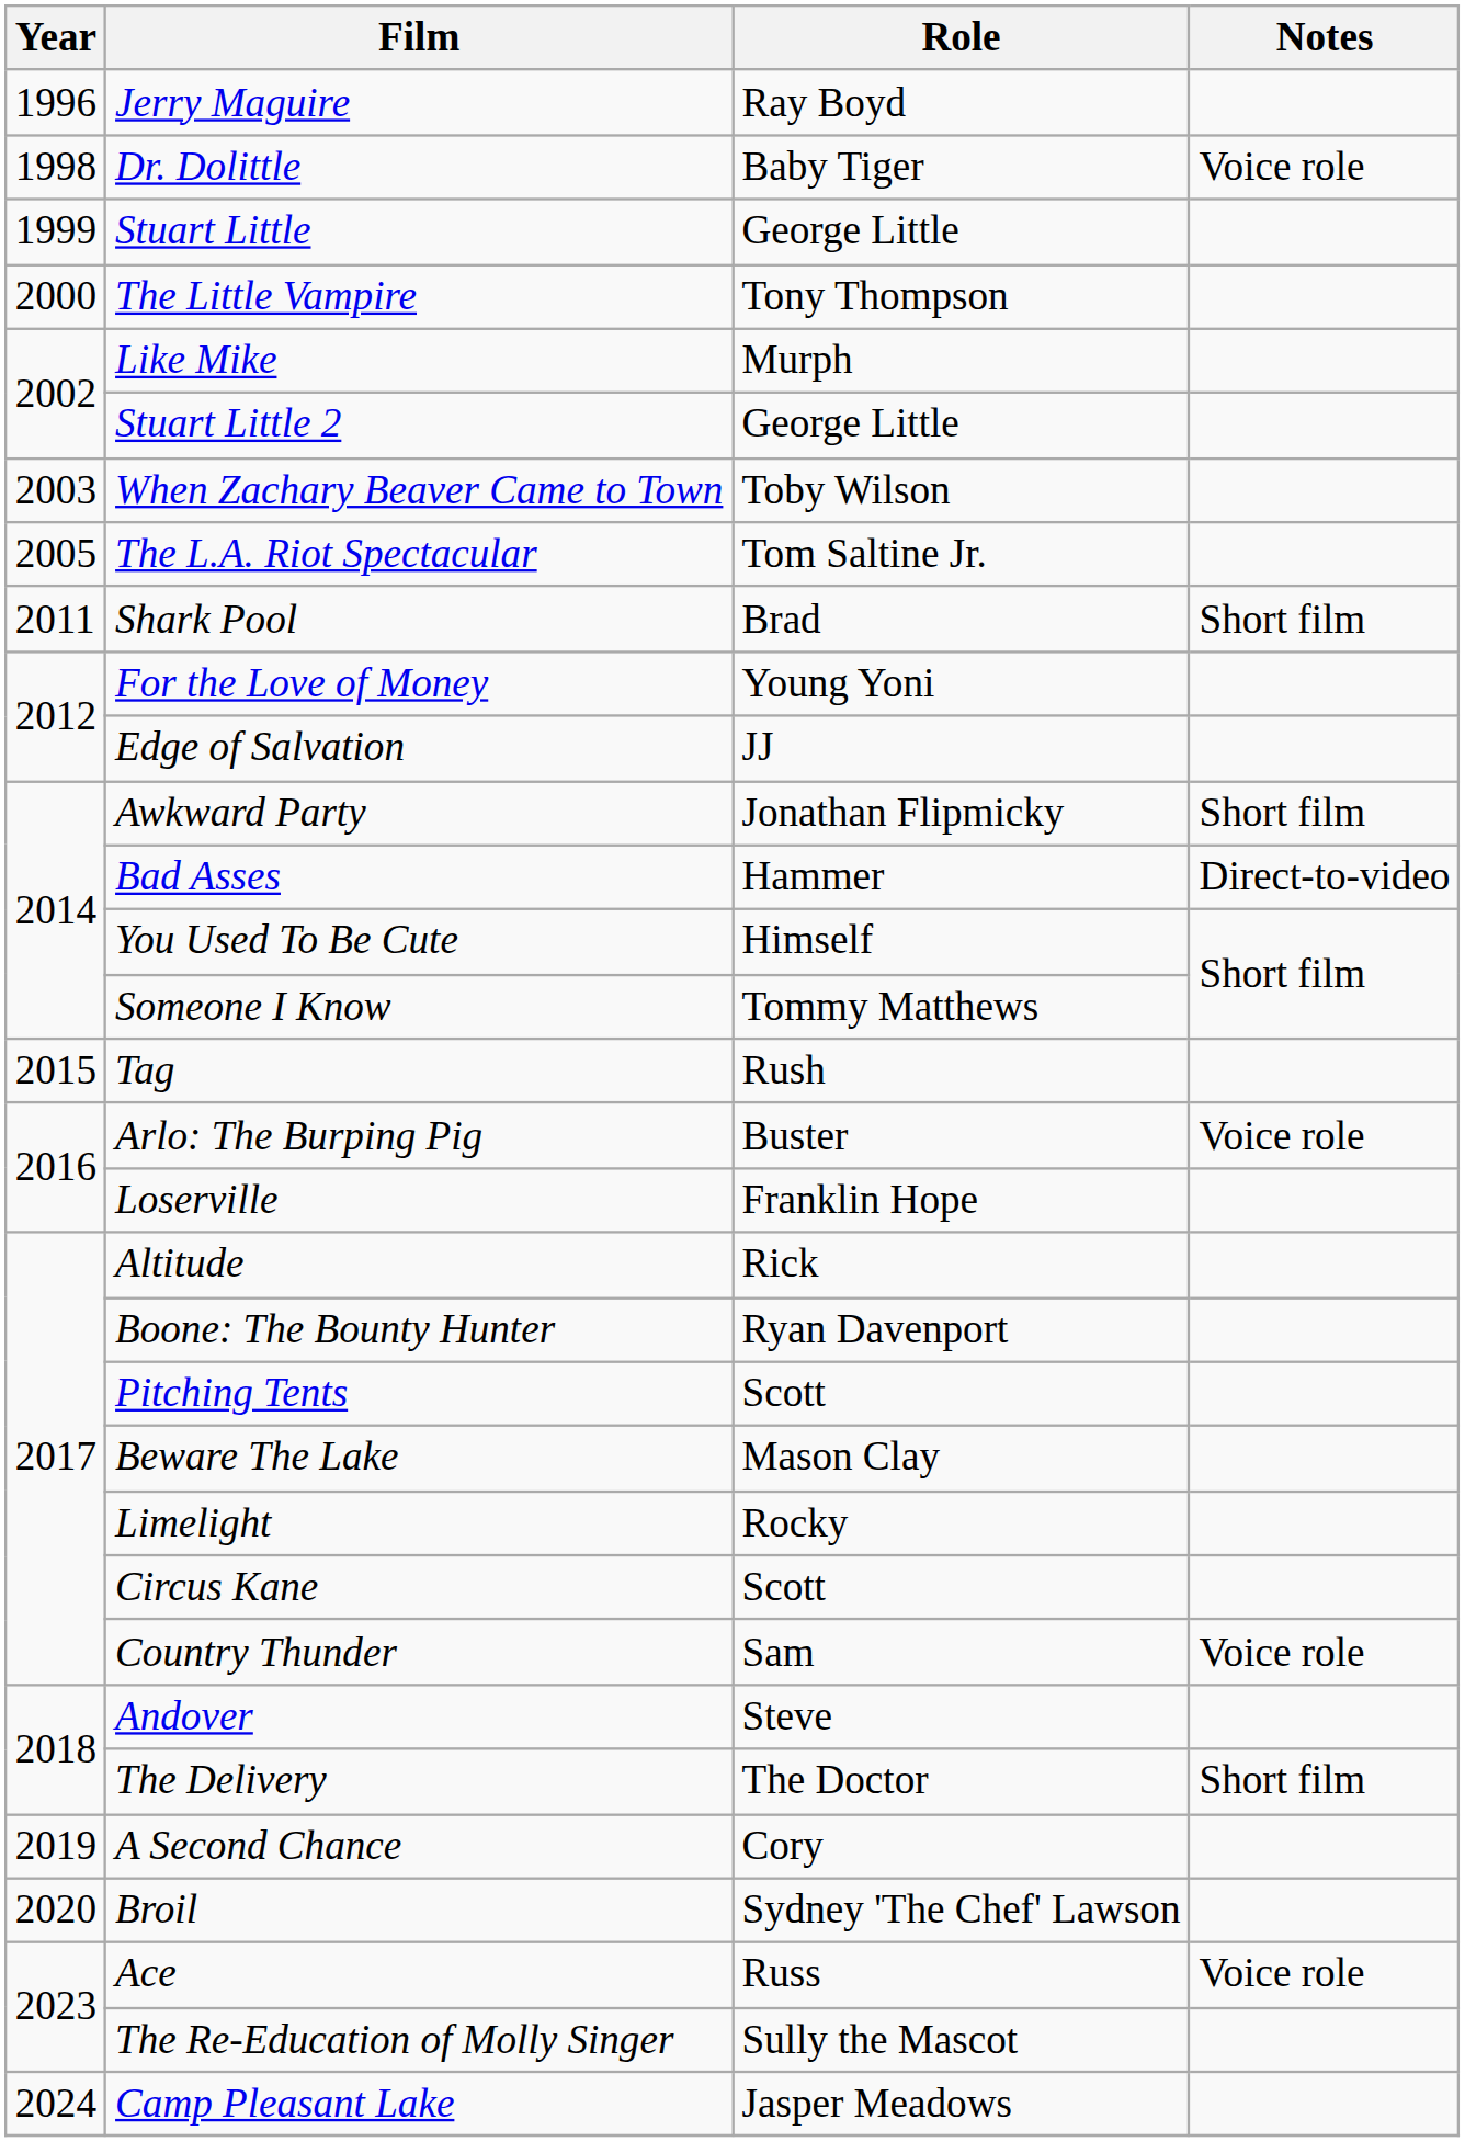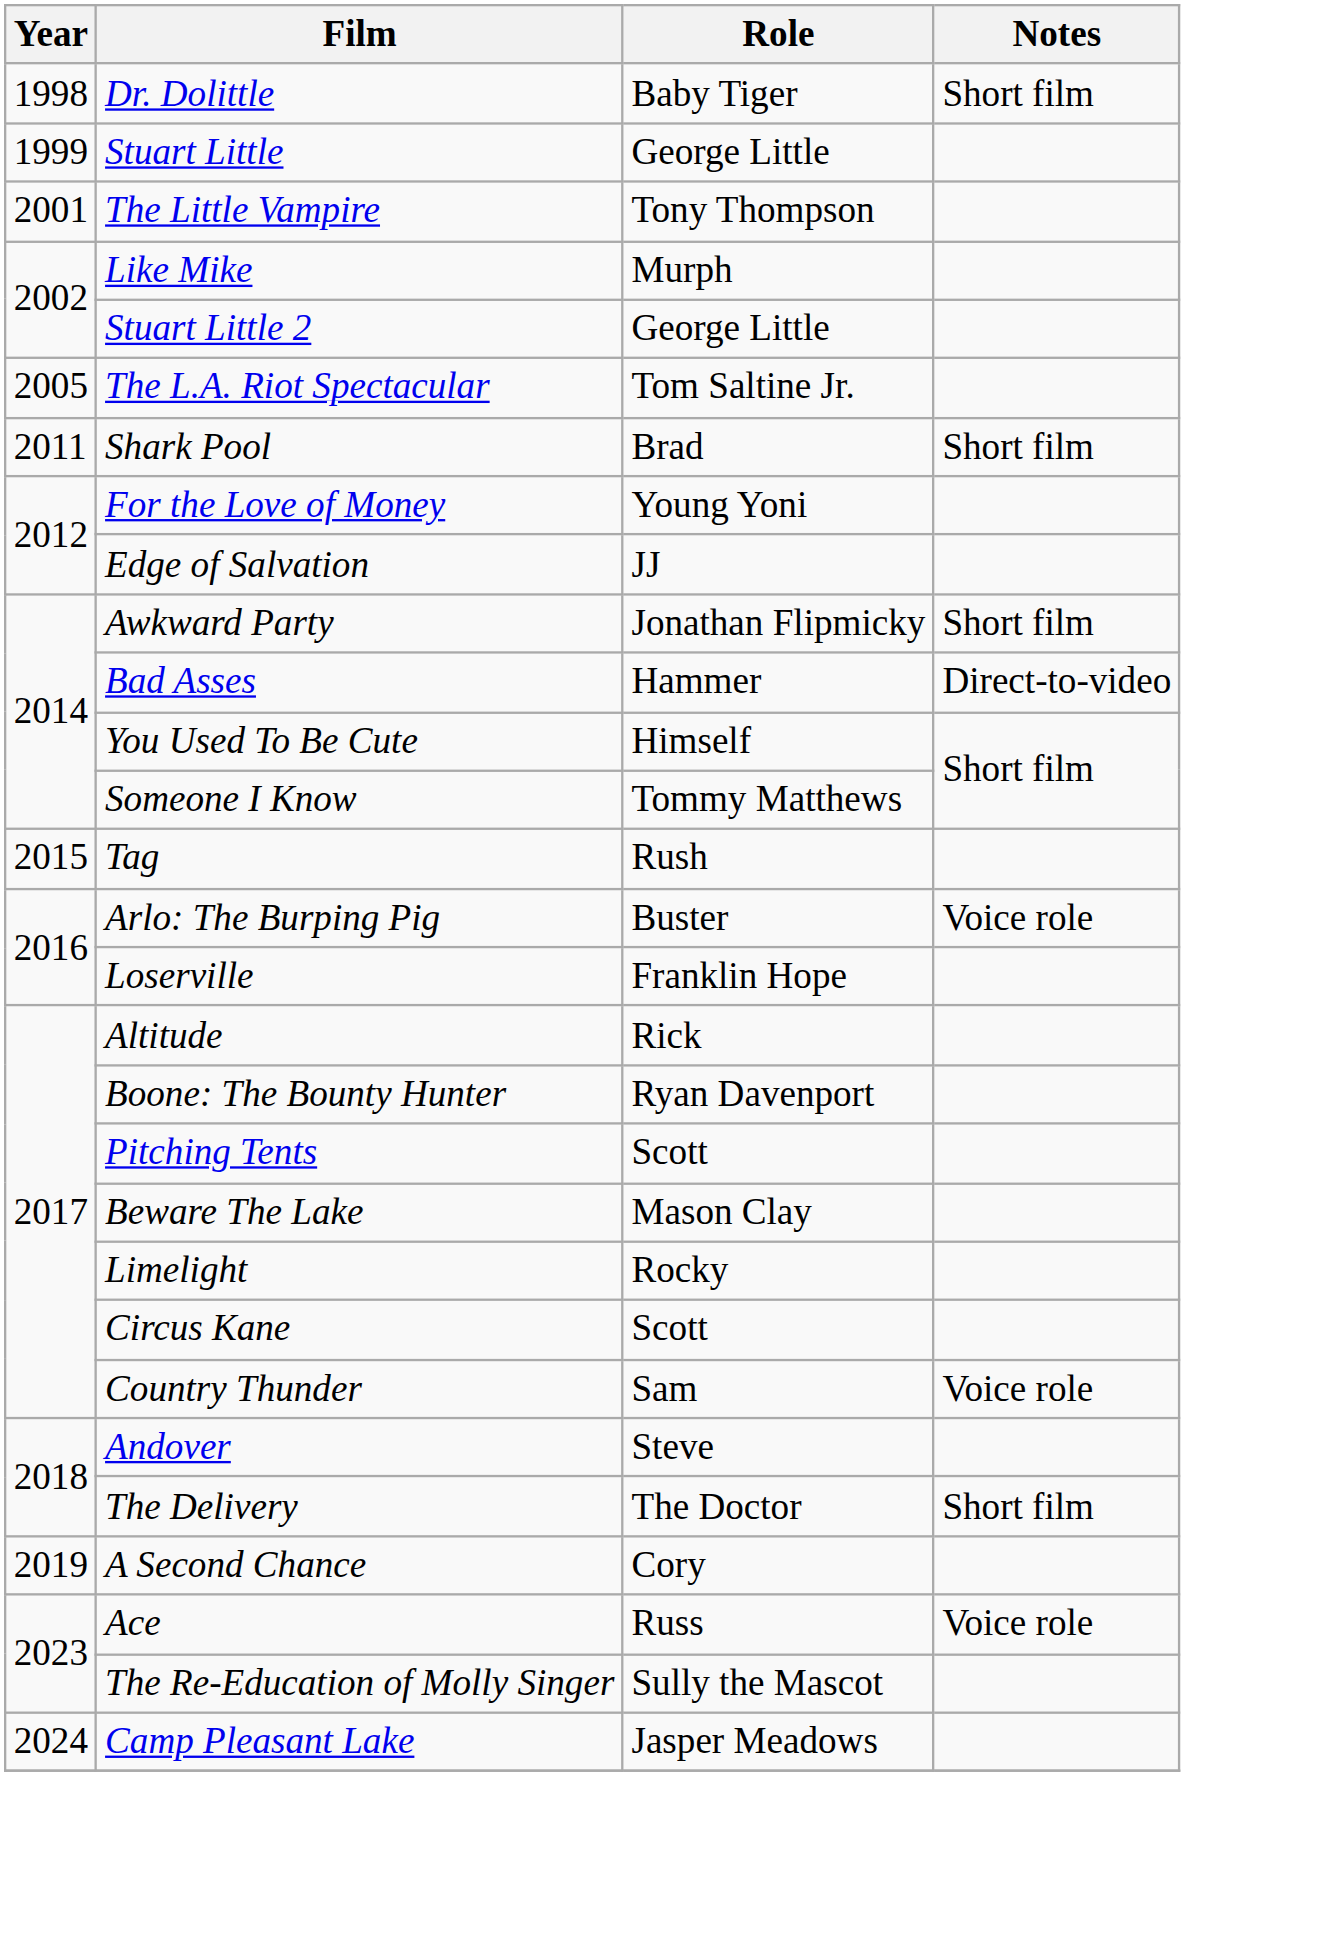 <table class="wikitable sortable">
 <tr>
 <th>Year</th>
 <th>Film</th>
 <th>Role</th>
 <th class="unsortable">Notes</th>
 </tr>
 <tr>
-<td>1996</td>
-<td><em><a href='#'>Jerry Maguire</a></em></td>
-<td>Ray Boyd</td>
-<td></td>
-</tr>
-<tr>
 <td>1998</td>
 <td><em><a href='#'>Dr. Dolittle</a></em></td>
 <td>Baby Tiger</td>
-<td>Voice role</td>
+<td>Short film</td>
 </tr>
 <tr>
 <td>1999</td>
 <td><em><a href='#'>Stuart Little</a></em></td>
 <td>George Little</td>
 <td></td>
 </tr>
 <tr>
-<td>2000</td>
+<td>2001</td>
 <td><em><a href='#'>The Little Vampire</a></em></td>
 <td>Tony Thompson</td>
 <td></td>
 </tr>
 <tr>
 <td rowspan="2">2002</td>
 <td><em><a href='#'>Like Mike</a></em></td>
 <td>Murph</td>
 <td></td>
 </tr>
 <tr>
 <td><em><a href='#'>Stuart Little 2</a></em></td>
 <td>George Little</td>
-<td></td>
-</tr>
-<tr>
-<td>2003</td>
-<td><em><a href='#'>When Zachary Beaver Came to Town</a></em></td>
-<td>Toby Wilson</td>
 <td></td>
 </tr>
 <tr>
 <td>2005</td>
 <td><em><a href='#'>The L.A. Riot Spectacular</a></em></td>
 <td>Tom Saltine Jr.</td>
 <td></td>
 </tr>
 <tr>
 <td>2011</td>
 <td><em>Shark Pool</em></td>
 <td>Brad</td>
 <td>Short film</td>
 </tr>
 <tr>
 <td rowspan="2">2012</td>
 <td><em><a href='#'>For the Love of Money</a></em></td>
 <td>Young Yoni</td>
 <td></td>
 </tr>
 <tr>
 <td><em>Edge of Salvation</em></td>
 <td>JJ</td>
 <td></td>
 </tr>
 <tr>
 <td rowspan="4">2014</td>
 <td><em>Awkward Party</em></td>
 <td>Jonathan Flipmicky</td>
 <td>Short film</td>
 </tr>
 <tr>
 <td><em><a href='#'>Bad Asses</a></em></td>
 <td>Hammer</td>
 <td>Direct-to-video</td>
 </tr>
 <tr>
 <td><em>You Used To Be Cute</em></td>
 <td>Himself</td>
 <td rowspan="2">Short film</td>
 </tr>
 <tr>
 <td><em>Someone I Know</em></td>
 <td>Tommy Matthews</td>
 </tr>
 <tr>
 <td>2015</td>
 <td><em>Tag</em></td>
 <td>Rush</td>
 <td></td>
 </tr>
 <tr>
 <td rowspan="2">2016</td>
 <td><em>Arlo: The Burping Pig</em></td>
 <td>Buster</td>
 <td>Voice role</td>
 </tr>
 <tr>
 <td><em>Loserville</em></td>
 <td>Franklin Hope</td>
 <td></td>
 </tr>
 <tr>
 <td rowspan="7">2017</td>
 <td><em>Altitude</em></td>
 <td>Rick</td>
 <td></td>
 </tr>
 <tr>
 <td><em>Boone: The Bounty Hunter</em></td>
 <td>Ryan Davenport</td>
 <td></td>
 </tr>
 <tr>
 <td><em><a href='#'>Pitching Tents</a></em></td>
 <td>Scott</td>
 <td></td>
 </tr>
 <tr>
 <td><em>Beware The Lake</em></td>
 <td>Mason Clay</td>
 <td></td>
 </tr>
 <tr>
 <td><em>Limelight</em></td>
 <td>Rocky</td>
 <td></td>
 </tr>
 <tr>
 <td><em>Circus Kane</em></td>
 <td>Scott</td>
 <td></td>
 </tr>
 <tr>
 <td><em>Country Thunder</em></td>
 <td>Sam</td>
 <td>Voice role</td>
 </tr>
 <tr>
 <td rowspan="2">2018</td>
 <td><em><a href='#'>Andover</a></em></td>
 <td>Steve</td>
 <td></td>
 </tr>
 <tr>
 <td><em>The Delivery</em></td>
 <td>The Doctor</td>
 <td>Short film</td>
 </tr>
 <tr>
 <td>2019</td>
 <td><em>A Second Chance</em></td>
 <td>Cory</td>
 <td></td>
 </tr>
 <tr>
-<td>2020</td>
-<td><em>Broil</em></td>
-<td>Sydney 'The Chef' Lawson</td>
-<td></td>
-</tr>
-<tr>
 <td rowspan="2">2023</td>
 <td><em>Ace</em></td>
 <td>Russ</td>
 <td>Voice role</td>
 </tr>
 <tr>
 <td><em>The Re-Education of Molly Singer</em></td>
 <td>Sully the Mascot</td>
 <td></td>
 </tr>
 <tr>
 <td>2024</td>
 <td><em><a href='#'>Camp Pleasant Lake</a></em></td>
 <td>Jasper Meadows</td>
 <td></td>
 </tr>
 <tr>
 </tr>
 </table>
